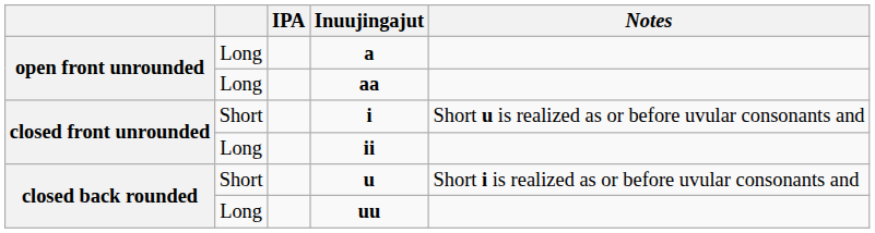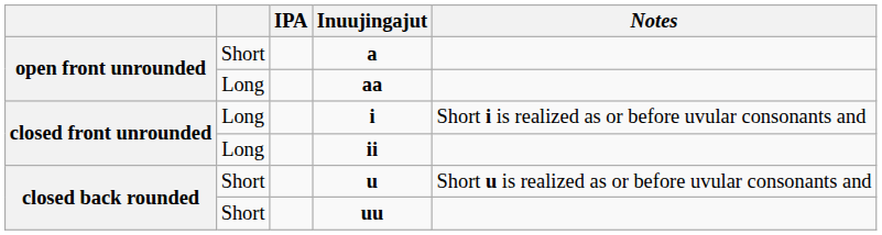 <table class="wikitable" style=text-align:center>
 <tr>
 <th></th>
 <th></th>
 <th>IPA</th>
 <th>Inuujingajut</th>
 <th><em>Notes</em></th>
 </tr>
 <tr>
 <th rowspan=2>open front unrounded</th>
-<td>Long</td>
+<td>Short</td>
 <td></td>
 <td><strong>a</strong></td>
 <td></td>
 </tr>
 <tr>
 <td>Long</td>
 <td></td>
 <td><strong>aa</strong></td>
 <td></td>
 </tr>
 <tr>
 <th rowspan=2>closed front unrounded</th>
-<td>Short</td>
+<td>Long</td>
 <td></td>
 <td><strong>i</strong></td>
-<td align=left>Short <strong>u</strong> is realized as  or  before uvular consonants  and </td>
+<td align=left>Short <strong>i</strong> is realized as  or  before uvular consonants  and </td>
 </tr>
 <tr>
 <td>Long</td>
 <td></td>
 <td><strong>ii</strong></td>
 <td></td>
 </tr>
 <tr>
 <th rowspan=2>closed back rounded</th>
 <td>Short</td>
 <td></td>
 <td><strong>u</strong></td>
-<td align=left>Short <strong>i</strong> is realized as  or  before uvular consonants  and </td>
+<td align=left>Short <strong>u</strong> is realized as  or  before uvular consonants  and </td>
 </tr>
 <tr>
-<td>Long</td>
+<td>Short</td>
 <td></td>
 <td><strong>uu</strong></td>
 <td></td>
 </tr>
 </table>
